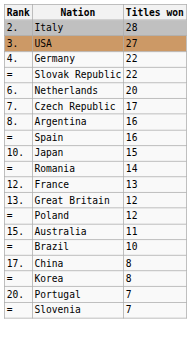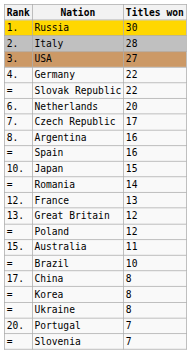 <table class="wikitable">
 <tr>
 <th>Rank</th>
 <th>Nation</th>
 <th>Titles won</th>
+</tr>
+<tr bgcolor="gold">
+<td>1.</td>
+<td> Russia</td>
+<td>30</td>
 </tr>
 <tr bgcolor="silver">
 <td>2.</td>
 <td> Italy</td>
 <td>28</td>
 </tr>
 <tr bgcolor="#cc9966">
 <td>3.</td>
 <td> USA</td>
 <td>27</td>
 </tr>
 <tr>
 <td>4.</td>
 <td> Germany</td>
 <td>22</td>
 </tr>
 <tr>
 <td>=</td>
 <td> Slovak Republic</td>
 <td>22</td>
 </tr>
 <tr>
 <td>6.</td>
 <td> Netherlands</td>
 <td>20</td>
 </tr>
 <tr>
 <td>7.</td>
 <td> Czech Republic</td>
 <td>17</td>
 </tr>
 <tr>
 <td>8.</td>
 <td> Argentina</td>
 <td>16</td>
 </tr>
 <tr>
 <td>=</td>
 <td> Spain</td>
 <td>16</td>
 </tr>
 <tr>
 <td>10.</td>
 <td> Japan</td>
 <td>15</td>
 </tr>
 <tr>
 <td>=</td>
 <td> Romania</td>
 <td>14</td>
 </tr>
 <tr>
 <td>12.</td>
 <td> France</td>
 <td>13</td>
 </tr>
 <tr>
 <td>13.</td>
 <td> Great Britain</td>
 <td>12</td>
 </tr>
 <tr>
 <td>=</td>
 <td> Poland</td>
 <td>12</td>
 </tr>
 <tr>
 <td>15.</td>
 <td> Australia</td>
 <td>11</td>
 </tr>
 <tr>
 <td>=</td>
 <td> Brazil</td>
 <td>10</td>
 </tr>
 <tr>
 <td>17.</td>
 <td> China</td>
 <td>8</td>
 </tr>
 <tr>
 <td>=</td>
 <td> Korea</td>
 <td>8</td>
 </tr>
 <tr>
+<td>=</td>
+<td> Ukraine</td>
+<td>8</td>
+</tr>
+<tr>
 <td>20.</td>
 <td> Portugal</td>
 <td>7</td>
 </tr>
 <tr>
 <td>=</td>
 <td> Slovenia</td>
 <td>7</td>
 </tr>
 </table>
